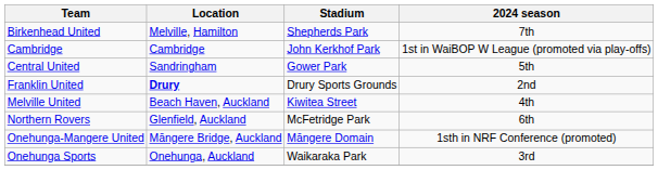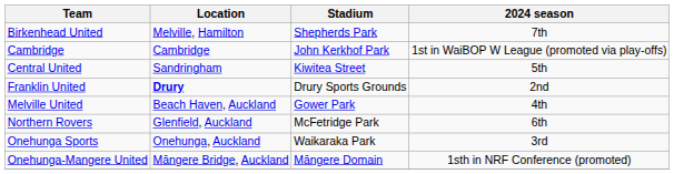 <table class="wikitable sortable">
 <tr>
 <th>Team</th>
 <th>Location</th>
 <th>Stadium</th>
 <th>2024 season</th>
 </tr>
 <tr>
 <td><a href='#'>Birkenhead United</a></td>
 <td><a href='#'>Melville</a>, <a href='#'>Hamilton</a></td>
 <td><a href='#'>Shepherds Park</a></td>
 <td align="center">7th</td>
 </tr>
 <tr>
 <td><a href='#'>Cambridge</a></td>
 <td><a href='#'>Cambridge</a></td>
 <td><a href='#'>John Kerkhof Park</a></td>
 <td align="center">1st in WaiBOP W League (promoted via play-offs)</td>
 </tr>
 <tr>
 <td><a href='#'>Central United</a></td>
 <td><a href='#'>Sandringham</a></td>
-<td><a href='#'>Gower Park</a></td>
+<td><a href='#'>Kiwitea Street</a></td>
 <td align="center">5th</td>
 </tr>
 <tr>
 <td><a href='#'>Franklin United</a></td>
 <td><strong><a href='#'>Drury</a></strong></td>
 <td>Drury Sports Grounds</td>
 <td align="center">2nd</td>
 </tr>
 <tr>
 <td><a href='#'>Melville United</a></td>
 <td><a href='#'>Beach Haven</a>, <a href='#'>Auckland</a></td>
-<td><a href='#'>Kiwitea Street</a></td>
+<td><a href='#'>Gower Park</a></td>
 <td align="center">4th</td>
 </tr>
 <tr>
 <td><a href='#'>Northern Rovers</a></td>
 <td><a href='#'>Glenfield</a>, <a href='#'>Auckland</a></td>
 <td>McFetridge Park</td>
 <td align="center">6th</td>
 </tr>
 <tr>
+<td><a href='#'>Onehunga Sports</a></td>
+<td><a href='#'>Onehunga</a>, <a href='#'>Auckland</a></td>
+<td>Waikaraka Park</td>
+<td align="center">3rd</td>
+</tr>
+<tr>
 <td><a href='#'>Onehunga-Mangere United</a></td>
 <td><a href='#'>Māngere Bridge</a>, <a href='#'>Auckland</a></td>
 <td><a href='#'>Māngere Domain</a></td>
 <td align="center">1sth in NRF Conference (promoted)</td>
 </tr>
 <tr>
-<td><a href='#'>Onehunga Sports</a></td>
-<td><a href='#'>Onehunga</a>, <a href='#'>Auckland</a></td>
-<td>Waikaraka Park</td>
-<td align="center">3rd</td>
-</tr>
-<tr>
 </tr>
 </table>
